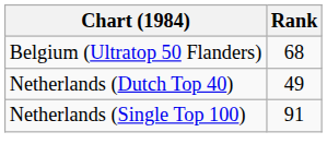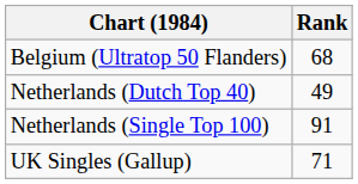 <table class="wikitable sortable">
 <tr>
 <th>Chart (1984)</th>
 <th>Rank</th>
 </tr>
 <tr>
 <td>Belgium (<a href='#'>Ultratop 50</a> Flanders)</td>
 <td align="center">68</td>
 </tr>
 <tr>
 <td>Netherlands (<a href='#'>Dutch Top 40</a>)</td>
 <td align="center">49</td>
 </tr>
 <tr>
 <td>Netherlands (<a href='#'>Single Top 100</a>)</td>
 <td align="center">91</td>
 </tr>
+<tr>
+<td>UK Singles (Gallup)</td>
+<td align="center">71</td>
+</tr>
 </table>
